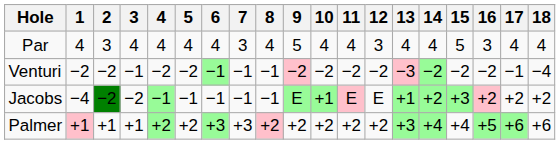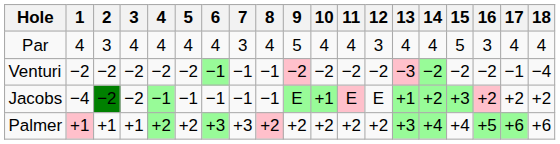 <table class="wikitable" style="text-align:center">
 <tr>
 <th>Hole</th>
 <th>1</th>
 <th>2</th>
 <th>3</th>
 <th>4</th>
 <th>5</th>
 <th>6</th>
 <th>7</th>
 <th>8</th>
 <th>9</th>
 <th>10</th>
 <th>11</th>
 <th>12</th>
 <th>13</th>
 <th>14</th>
 <th>15</th>
 <th>16</th>
 <th>17</th>
 <th>18</th>
 </tr>
 <tr>
 <td>Par</td>
 <td>4</td>
 <td>3</td>
 <td>4</td>
 <td>4</td>
 <td>4</td>
 <td>4</td>
 <td>3</td>
 <td>4</td>
 <td>5</td>
 <td>4</td>
 <td>4</td>
 <td>3</td>
 <td>4</td>
 <td>4</td>
 <td>5</td>
 <td>3</td>
 <td>4</td>
 <td>4</td>
 </tr>
 <tr>
 <td align=left> Venturi</td>
 <td>−2</td>
 <td>−2</td>
-<td>−1</td>
+<td>−2</td>
 <td>−2</td>
 <td>−2</td>
 <td style="background: PaleGreen;">−1</td>
 <td>−1</td>
 <td>−1</td>
 <td style="background: Pink;">−2</td>
 <td>−2</td>
 <td>−2</td>
 <td>−2</td>
 <td style="background: Pink;">−3</td>
 <td style="background: PaleGreen;">−2</td>
 <td>−2</td>
 <td>−2</td>
 <td>−1</td>
 <td>−4</td>
 </tr>
 <tr>
 <td align=left> Jacobs</td>
 <td>−4</td>
 <td style="background: Green;">−2</td>
 <td>−2</td>
 <td style="background: PaleGreen;">−1</td>
 <td>−1</td>
 <td>−1</td>
 <td>−1</td>
 <td>−1</td>
 <td style="background: PaleGreen;">E</td>
 <td style="background: PaleGreen;">+1</td>
 <td style="background: Pink;">E</td>
 <td>E</td>
 <td style="background: PaleGreen;">+1</td>
 <td style="background: PaleGreen;">+2</td>
 <td style="background: PaleGreen;">+3</td>
 <td style="background: Pink;">+2</td>
 <td>+2</td>
 <td>+2</td>
 </tr>
 <tr>
 <td align=left> Palmer</td>
 <td style="background: Pink;">+1</td>
 <td>+1</td>
 <td>+1</td>
 <td style="background: PaleGreen;">+2</td>
 <td>+2</td>
 <td style="background: PaleGreen;">+3</td>
 <td>+3</td>
 <td style="background: Pink;">+2</td>
 <td>+2</td>
 <td>+2</td>
 <td>+2</td>
 <td>+2</td>
 <td style="background: PaleGreen;">+3</td>
 <td style="background: PaleGreen;">+4</td>
 <td>+4</td>
 <td style="background: PaleGreen;">+5</td>
 <td style="background: PaleGreen;">+6</td>
 <td>+6</td>
 </tr>
 </table>
